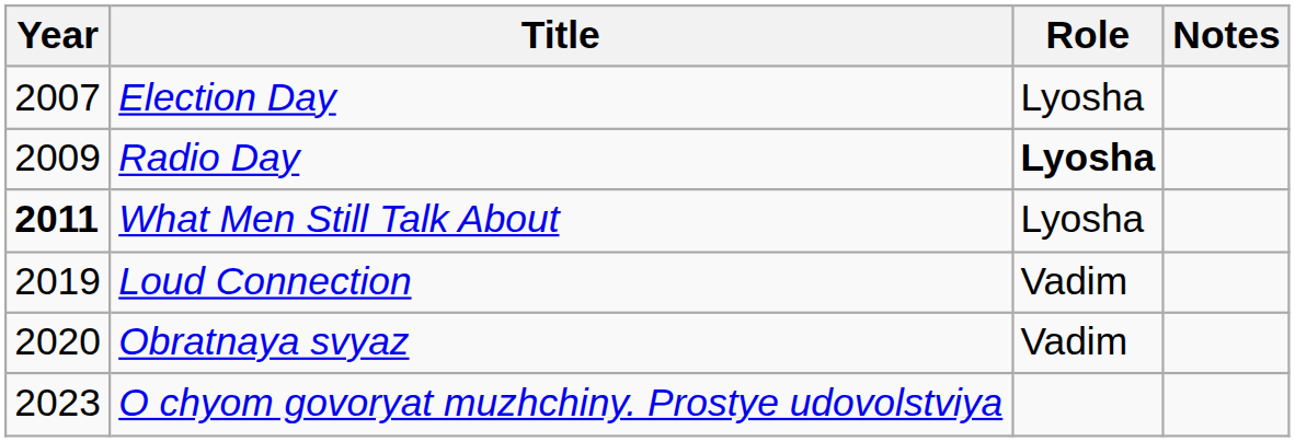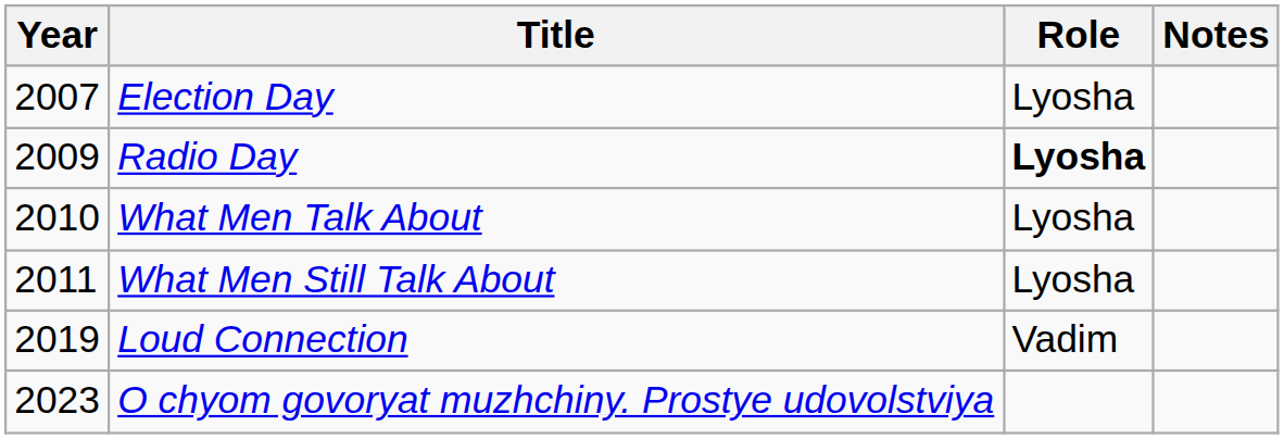 <table class="wikitable sortable">
 <tr>
 <th>Year</th>
 <th>Title</th>
 <th>Role</th>
 <th class="unsortable">Notes</th>
 </tr>
 <tr>
 <td>2007</td>
 <td><em><a href='#'>Election Day</a></em></td>
 <td>Lyosha</td>
 <td></td>
 </tr>
 <tr>
 <td>2009</td>
 <td><em><a href='#'>Radio Day</a></em></td>
 <td><strong>Lyosha</strong></td>
 <td></td>
 </tr>
 <tr>
-<td><strong>2011</strong></td>
+<td>2010</td>
+<td><em><a href='#'>What Men Talk About</a></em></td>
+<td>Lyosha</td>
+<td></td>
+</tr>
+<tr>
+<td>2011</td>
 <td><em><a href='#'>What Men Still Talk About</a></em></td>
 <td>Lyosha</td>
 <td></td>
 </tr>
 <tr>
 <td>2019</td>
 <td><em><a href='#'>Loud Connection</a></em></td>
 <td>Vadim</td>
 <td></td>
 </tr>
 <tr>
-<td>2020</td>
-<td><em><a href='#'>Obratnaya svyaz</a></em></td>
-<td>Vadim</td>
-<td></td>
-</tr>
-<tr>
 <td>2023</td>
 <td><em><a href='#'>O chyom govoryat muzhchiny. Prostye udovolstviya</a></em></td>
 <td></td>
 <td></td>
 </tr>
 </table>
